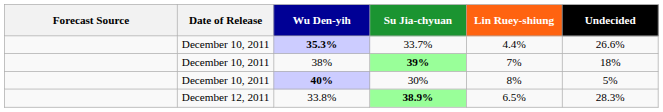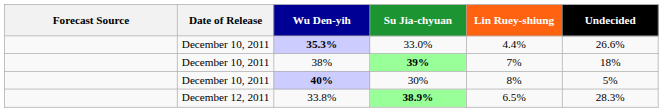 <table class="wikitable" style="text-align:center">
 <tr style="height:45px">
 <th style="width:240px;">Forecast Source</th>
 <th style="width:130px;">Date of Release</th>
 <th style="width:130px; background:#000095;color:white;">Wu Den-yih</th>
 <th style="width:130px; background:#1B9431;color:white;">Su Jia-chyuan</th>
 <th style="width:130px;background:#FF6310;color:white;">Lin Ruey-shiung</th>
 <th style="width:130px;background:black;color:white;">Undecided</th>
 </tr>
 <tr>
 <td align=left></td>
 <td>December 10, 2011</td>
 <td style="background-color:#CCCCFF"><strong>35.3%</strong></td>
-<td>33.7%</td>
+<td>33.0%</td>
 <td>4.4%</td>
 <td>26.6%</td>
 </tr>
 <tr>
 <td align=left></td>
 <td>December 10, 2011</td>
 <td>38%</td>
 <td style="background-color:#99FF99"><strong>39%</strong></td>
 <td>7%</td>
 <td>18%</td>
 </tr>
 <tr>
 <td align=left> </td>
 <td>December 10, 2011</td>
 <td style="background-color:#CCCCFF"><strong>40%</strong></td>
 <td>30%</td>
 <td>8%</td>
 <td>5%</td>
 </tr>
 <tr>
 <td align=left></td>
 <td>December 12, 2011</td>
 <td>33.8%</td>
 <td style="background-color:#99FF99"><strong>38.9%</strong></td>
 <td>6.5%</td>
 <td>28.3%</td>
 </tr>
 </table>
